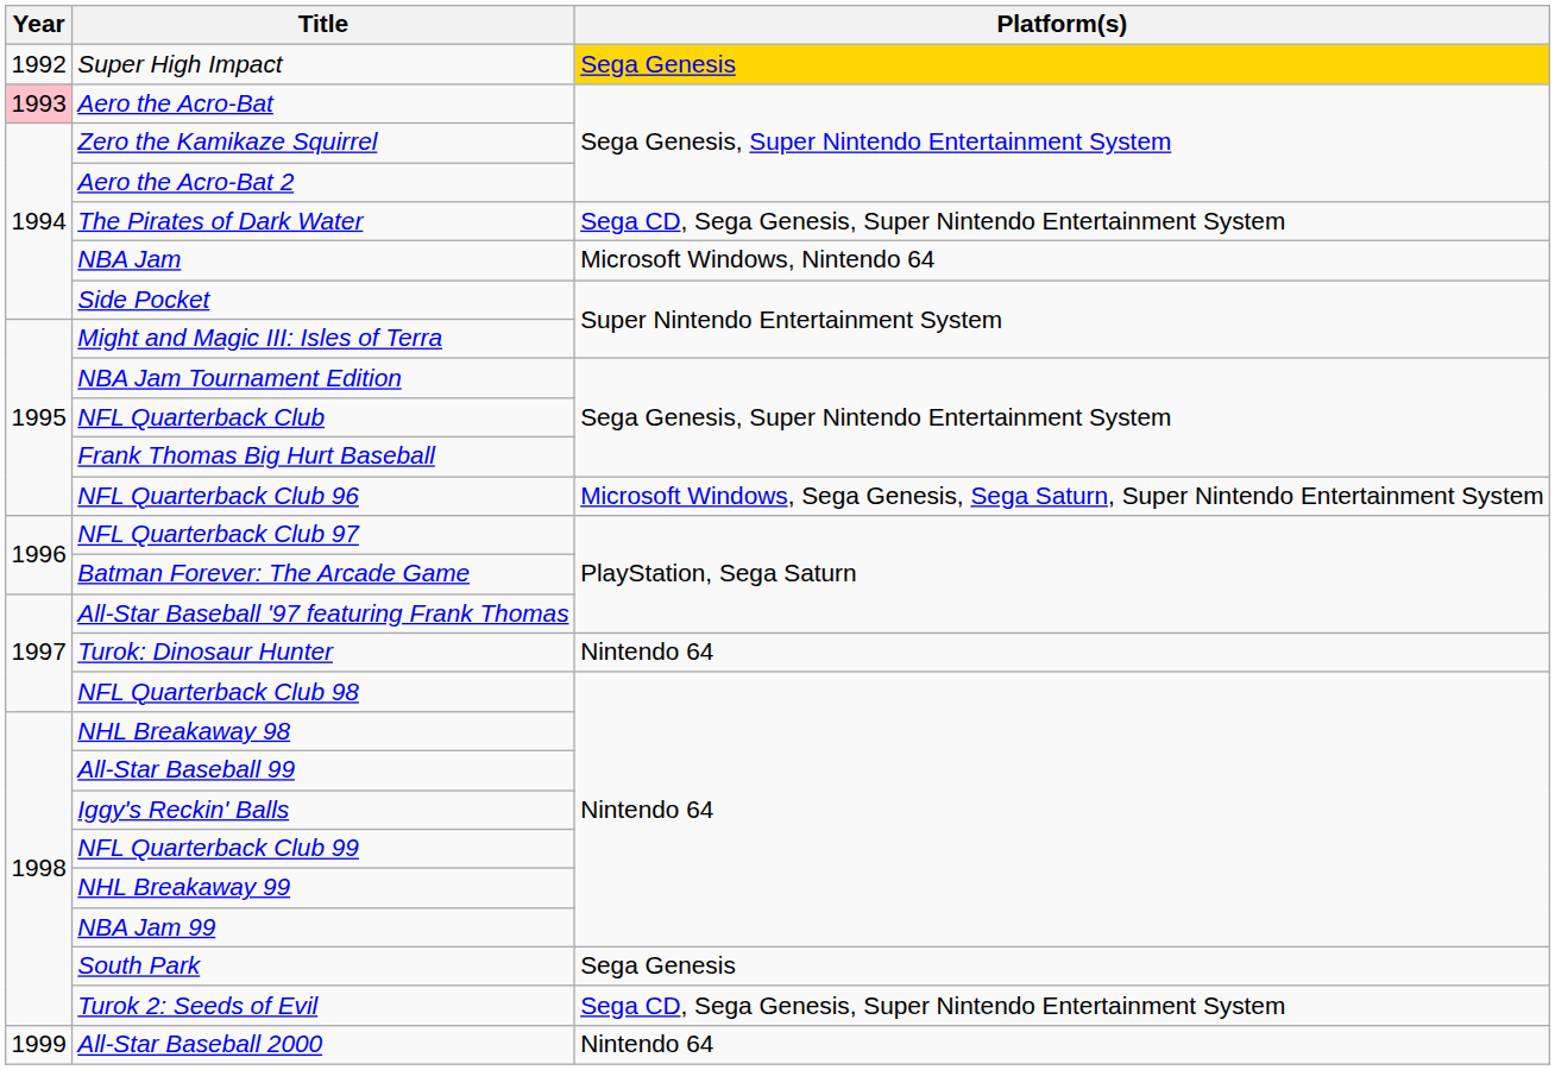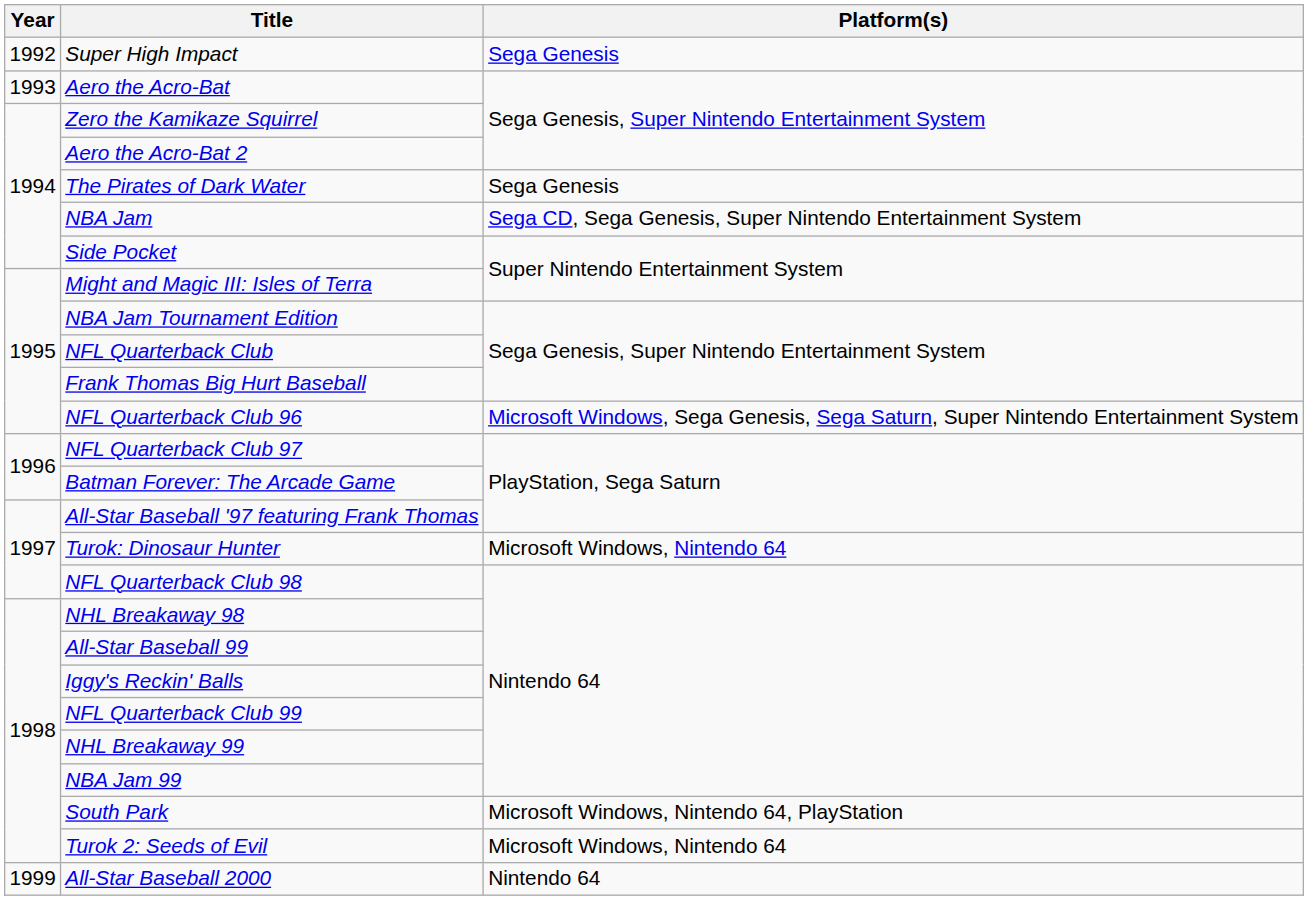 <table class="wikitable sortable">
 <tr>
 <th>Year</th>
 <th>Title</th>
 <th>Platform(s)</th>
 </tr>
 <tr>
 <td>1992</td>
 <td><em>Super High Impact</em></td>
-<td style="background: gold;"><a href='#'>Sega Genesis</a></td>
+<td><a href='#'>Sega Genesis</a></td>
 </tr>
 <tr>
-<td style="background: pink;">1993</td>
+<td>1993</td>
 <td><em><a href='#'>Aero the Acro-Bat</a></em></td>
 <td rowspan="3">Sega Genesis, <a href='#'>Super Nintendo Entertainment System</a></td>
 </tr>
 <tr>
 <td rowspan="5">1994</td>
 <td><em><a href='#'>Zero the Kamikaze Squirrel</a></em></td>
 </tr>
 <tr>
 <td><em><a href='#'>Aero the Acro-Bat 2</a></em></td>
 </tr>
 <tr>
 <td><em><a href='#'>The Pirates of Dark Water</a></em></td>
-<td><a href='#'>Sega CD</a>, Sega Genesis, Super Nintendo Entertainment System</td>
+<td>Sega Genesis</td>
 </tr>
 <tr>
 <td><em><a href='#'>NBA Jam</a></em></td>
-<td>Microsoft Windows, Nintendo 64</td>
+<td><a href='#'>Sega CD</a>, Sega Genesis, Super Nintendo Entertainment System</td>
 </tr>
 <tr>
 <td><em><a href='#'>Side Pocket</a></em></td>
 <td rowspan="2">Super Nintendo Entertainment System</td>
 </tr>
 <tr>
 <td rowspan="5">1995</td>
 <td><em><a href='#'>Might and Magic III: Isles of Terra</a></em></td>
 </tr>
 <tr>
 <td><em><a href='#'>NBA Jam Tournament Edition</a></em></td>
 <td rowspan="3">Sega Genesis, Super Nintendo Entertainment System</td>
 </tr>
 <tr>
 <td><em><a href='#'>NFL Quarterback Club</a></em></td>
 </tr>
 <tr>
 <td><em><a href='#'>Frank Thomas Big Hurt Baseball</a></em></td>
 </tr>
 <tr>
 <td><em><a href='#'>NFL Quarterback Club 96</a></em></td>
 <td><a href='#'>Microsoft Windows</a>, Sega Genesis, <a href='#'>Sega Saturn</a>, Super Nintendo Entertainment System</td>
 </tr>
 <tr>
 <td rowspan="2">1996</td>
 <td><em><a href='#'>NFL Quarterback Club 97</a></em></td>
 <td rowspan="3">PlayStation, Sega Saturn</td>
 </tr>
 <tr>
 <td><em><a href='#'>Batman Forever: The Arcade Game</a></em></td>
 </tr>
 <tr>
 <td rowspan="3">1997</td>
 <td><em><a href='#'>All-Star Baseball '97 featuring Frank Thomas</a></em></td>
 </tr>
 <tr>
 <td><em><a href='#'>Turok: Dinosaur Hunter</a></em></td>
-<td>Nintendo 64</td>
+<td>Microsoft Windows, <a href='#'>Nintendo 64</a></td>
 </tr>
 <tr>
 <td><em><a href='#'>NFL Quarterback Club 98</a></em></td>
 <td rowspan="7">Nintendo 64</td>
 </tr>
 <tr>
 <td rowspan="8">1998</td>
 <td><em><a href='#'>NHL Breakaway 98</a></em></td>
 </tr>
 <tr>
 <td><em><a href='#'>All-Star Baseball 99</a></em></td>
 </tr>
 <tr>
 <td><em><a href='#'>Iggy's Reckin' Balls</a></em></td>
 </tr>
 <tr>
 <td><em><a href='#'>NFL Quarterback Club 99</a></em></td>
 </tr>
 <tr>
 <td><em><a href='#'>NHL Breakaway 99</a></em></td>
 </tr>
 <tr>
 <td><em><a href='#'>NBA Jam 99</a></em></td>
 </tr>
 <tr>
 <td><em><a href='#'>South Park</a></em></td>
-<td>Sega Genesis</td>
+<td>Microsoft Windows, Nintendo 64, PlayStation</td>
 </tr>
 <tr>
 <td><em><a href='#'>Turok 2: Seeds of Evil</a></em></td>
-<td><a href='#'>Sega CD</a>, Sega Genesis, Super Nintendo Entertainment System</td>
+<td>Microsoft Windows, Nintendo 64</td>
 </tr>
 <tr>
 <td>1999</td>
 <td><em><a href='#'>All-Star Baseball 2000</a></em></td>
 <td>Nintendo 64</td>
 </tr>
 </table>
